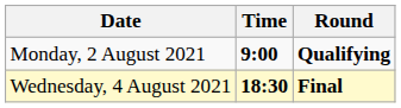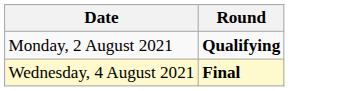 <table class="wikitable">
 <tr>
 <th>Date</th>
-<th>Time</th>
 <th>Round</th>
 </tr>
 <tr>
 <td>Monday, 2 August 2021</td>
-<td><strong>9:00</strong></td>
 <td><strong>Qualifying</strong></td>
 </tr>
 <tr style=background:lemonchiffon>
 <td>Wednesday, 4 August 2021</td>
-<td><strong>18:30</strong></td>
 <td><strong>Final</strong></td>
 </tr>
 </table>
